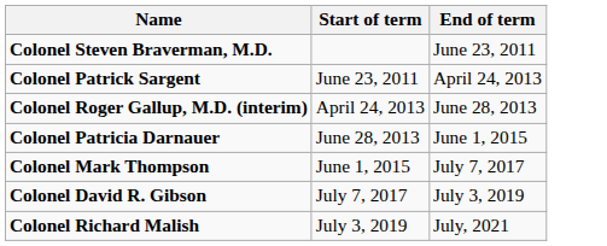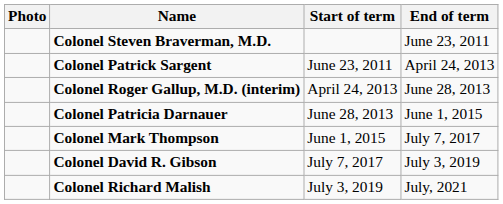 <table class="wikitable">
 <tr>
+<th>Photo</th>
 <th>Name</th>
 <th>Start of term</th>
 <th>End of term</th>
 </tr>
 <tr>
+<td></td>
 <td><strong>Colonel Steven Braverman, M.D.</strong></td>
 <td></td>
 <td>June 23, 2011</td>
 </tr>
 <tr>
+<td></td>
 <td><strong>Colonel Patrick Sargent</strong></td>
 <td>June 23, 2011</td>
 <td>April 24, 2013</td>
 </tr>
 <tr>
+<td></td>
 <td><strong>Colonel Roger Gallup, M.D. (interim)</strong></td>
 <td>April 24, 2013</td>
 <td>June 28, 2013</td>
 </tr>
 <tr>
+<td></td>
 <td><strong>Colonel Patricia Darnauer</strong></td>
 <td>June 28, 2013</td>
 <td>June 1, 2015</td>
 </tr>
 <tr>
+<td></td>
 <td><strong>Colonel Mark Thompson</strong></td>
 <td>June 1, 2015</td>
 <td>July 7, 2017</td>
 </tr>
 <tr>
+<td></td>
 <td><strong>Colonel David R. Gibson</strong></td>
 <td>July 7, 2017</td>
 <td>July 3, 2019</td>
 </tr>
 <tr>
+<td></td>
 <td><strong>Colonel Richard Malish</strong></td>
 <td>July 3, 2019</td>
 <td>July, 2021</td>
 </tr>
 </table>
